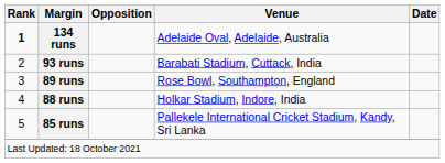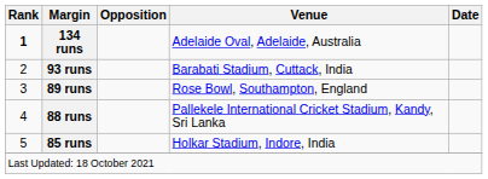 <table class="wikitable plainrowheaders sortable">
 <tr>
 <th scope=col>Rank</th>
 <th scope=col>Margin</th>
 <th scope=col>Opposition</th>
 <th scope=col>Venue</th>
 <th scope=col>Date</th>
 </tr>
 <tr>
 <td align=center><strong>1</strong></td>
 <th scope=row style=text-align:center;>134 runs</th>
 <td></td>
 <td><a href='#'>Adelaide Oval</a>, <a href='#'>Adelaide</a>, Australia</td>
 <td></td>
 </tr>
 <tr>
 <td align=center>2</td>
 <th scope=row style=text-align:center;>93 runs</th>
 <td></td>
 <td><a href='#'>Barabati Stadium</a>, <a href='#'>Cuttack</a>, India</td>
 <td></td>
 </tr>
 <tr>
 <td align=center>3</td>
 <th scope=row style=text-align:center;>89 runs</th>
 <td></td>
 <td><a href='#'>Rose Bowl</a>, <a href='#'>Southampton</a>, England</td>
 <td></td>
 </tr>
 <tr>
 <td align=center>4</td>
 <th scope=row style=text-align:center;>88 runs</th>
 <td></td>
-<td><a href='#'>Holkar Stadium</a>, <a href='#'>Indore</a>, India</td>
+<td><a href='#'>Pallekele International Cricket Stadium</a>, <a href='#'>Kandy</a>, Sri Lanka</td>
 <td></td>
 </tr>
 <tr>
 <td align=center>5</td>
 <th scope=row style=text-align:center;>85 runs</th>
 <td></td>
-<td><a href='#'>Pallekele International Cricket Stadium</a>, <a href='#'>Kandy</a>, Sri Lanka</td>
+<td><a href='#'>Holkar Stadium</a>, <a href='#'>Indore</a>, India</td>
 <td></td>
 </tr>
 <tr>
 </tr>
 <tr class=sortbottom>
 <td colspan=5><small>Last Updated: 18 October 2021</small></td>
 </tr>
 </table>
